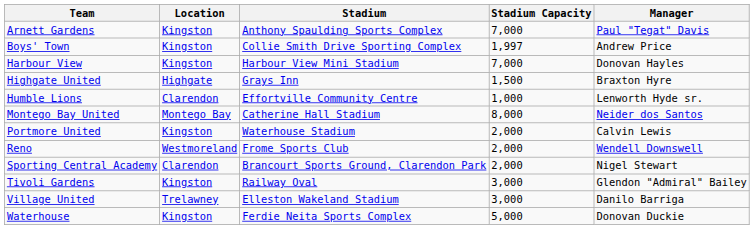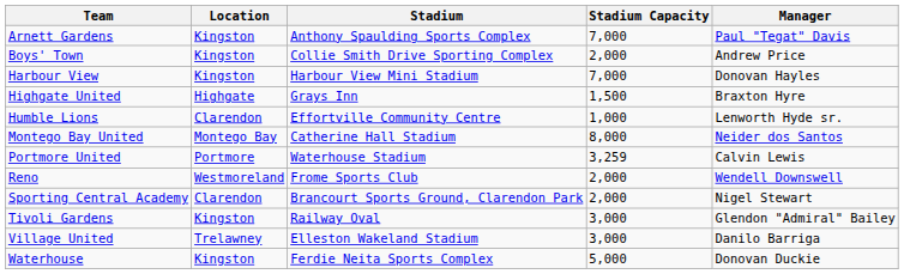 <table class="wikitable sortable">
 <tr>
 <th>Team</th>
 <th>Location</th>
 <th>Stadium</th>
 <th>Stadium Capacity</th>
 <th>Manager</th>
 </tr>
 <tr>
 <td><a href='#'>Arnett Gardens</a></td>
 <td><a href='#'>Kingston</a></td>
 <td><a href='#'>Anthony Spaulding Sports Complex</a></td>
 <td>7,000</td>
 <td> <a href='#'>Paul "Tegat" Davis</a></td>
 </tr>
 <tr>
 <td><a href='#'>Boys' Town</a></td>
 <td><a href='#'>Kingston</a></td>
 <td><a href='#'>Collie Smith Drive Sporting Complex</a></td>
-<td>1,997</td>
+<td>2,000</td>
 <td> Andrew Price</td>
 </tr>
 <tr>
 <td><a href='#'>Harbour View</a></td>
 <td><a href='#'>Kingston</a></td>
 <td><a href='#'>Harbour View Mini Stadium</a></td>
 <td>7,000</td>
 <td> Donovan Hayles</td>
 </tr>
 <tr>
 <td><a href='#'>Highgate United</a></td>
 <td><a href='#'>Highgate</a></td>
 <td><a href='#'>Grays Inn</a></td>
 <td>1,500</td>
 <td> Braxton Hyre</td>
 </tr>
 <tr>
 <td><a href='#'>Humble Lions</a></td>
 <td><a href='#'>Clarendon</a></td>
 <td><a href='#'>Effortville Community Centre</a></td>
 <td>1,000</td>
 <td> Lenworth Hyde sr.</td>
 </tr>
 <tr>
 <td><a href='#'>Montego Bay United</a></td>
 <td><a href='#'>Montego Bay</a></td>
 <td><a href='#'>Catherine Hall Stadium</a></td>
 <td>8,000</td>
 <td> <a href='#'>Neider dos Santos</a></td>
 </tr>
 <tr>
 <td><a href='#'>Portmore United</a></td>
-<td><a href='#'>Kingston</a></td>
+<td><a href='#'>Portmore</a></td>
 <td><a href='#'>Waterhouse Stadium</a></td>
-<td>2,000</td>
+<td>3,259</td>
 <td> Calvin Lewis</td>
 </tr>
 <tr>
 <td><a href='#'>Reno</a></td>
 <td><a href='#'>Westmoreland</a></td>
 <td><a href='#'>Frome Sports Club</a></td>
 <td>2,000</td>
 <td> <a href='#'>Wendell Downswell</a></td>
 </tr>
 <tr>
 <td><a href='#'>Sporting Central Academy</a></td>
 <td><a href='#'>Clarendon</a></td>
 <td><a href='#'>Brancourt Sports Ground, Clarendon Park</a></td>
 <td>2,000</td>
 <td> Nigel Stewart</td>
 </tr>
 <tr>
 <td><a href='#'>Tivoli Gardens</a></td>
 <td><a href='#'>Kingston</a></td>
 <td><a href='#'>Railway Oval</a></td>
 <td>3,000</td>
 <td> Glendon "Admiral" Bailey</td>
 </tr>
 <tr>
 <td><a href='#'>Village United</a></td>
 <td><a href='#'>Trelawney</a></td>
 <td><a href='#'>Elleston Wakeland Stadium</a></td>
 <td>3,000</td>
 <td> Danilo Barriga</td>
 </tr>
 <tr>
 <td><a href='#'>Waterhouse</a></td>
 <td><a href='#'>Kingston</a></td>
 <td><a href='#'>Ferdie Neita Sports Complex</a></td>
 <td>5,000</td>
 <td> Donovan Duckie</td>
 </tr>
 </table>
